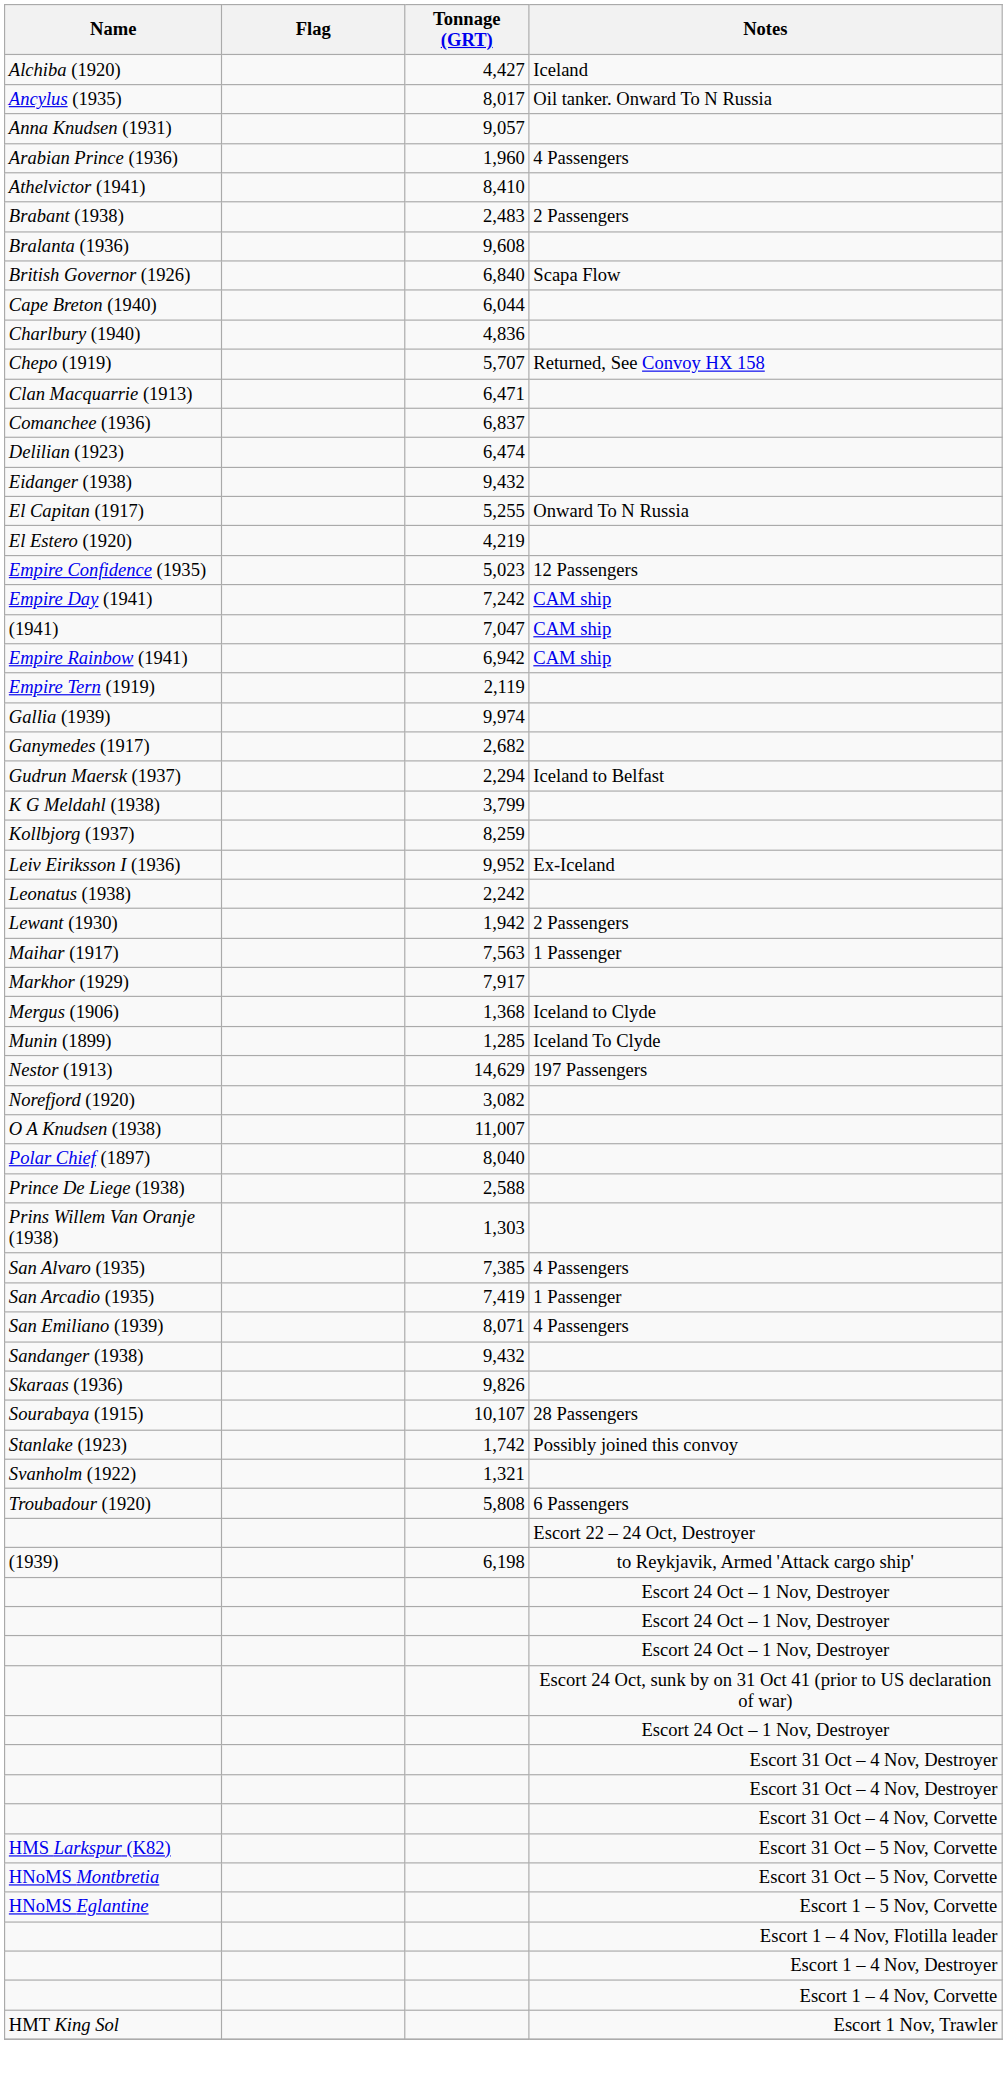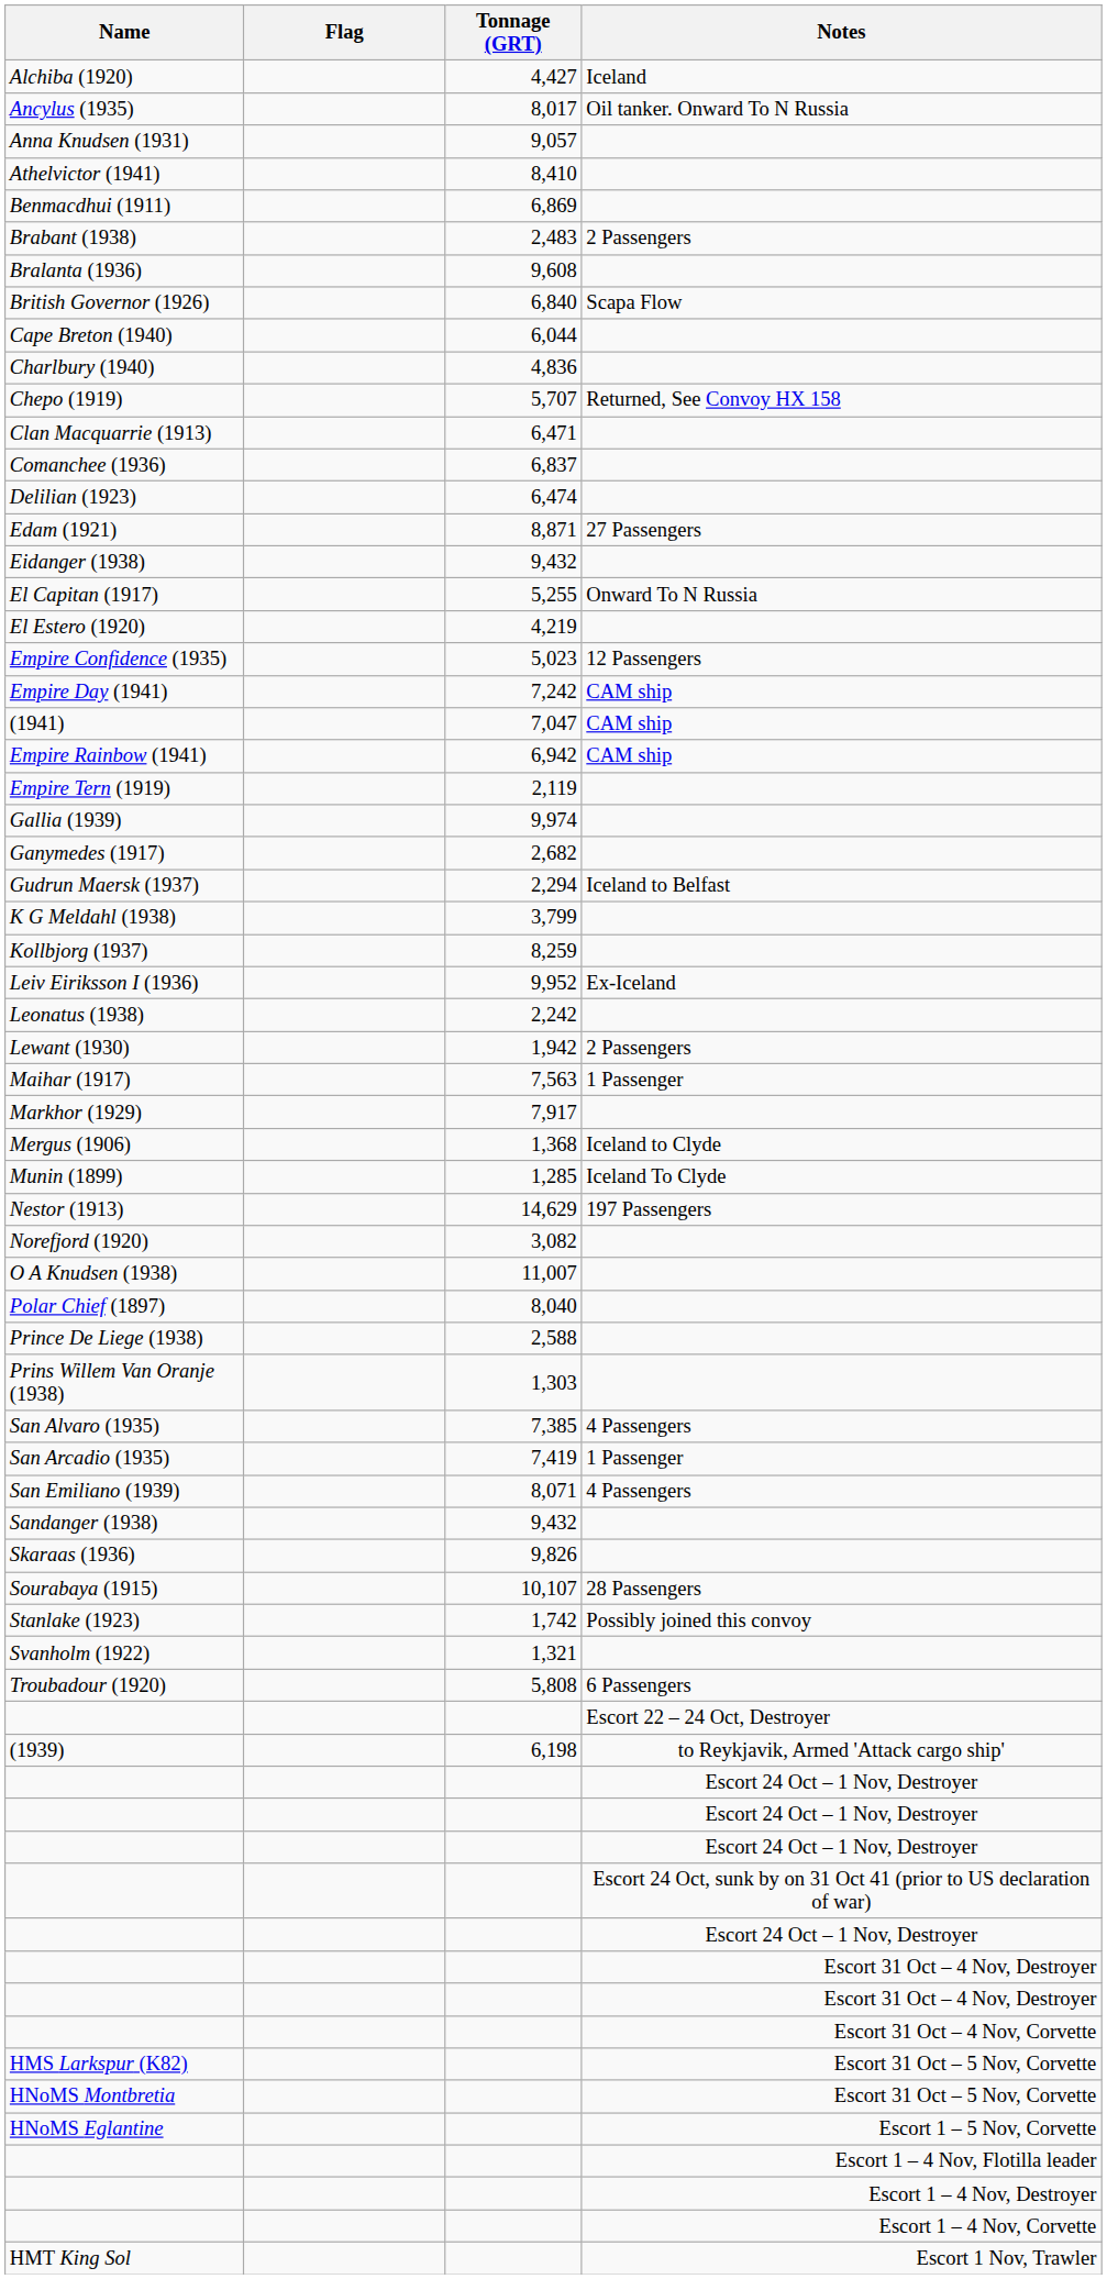 <table class="wikitable sortable">
 <tr>
 <th scope="col" width="180px">Name</th>
 <th scope="col" width="150px">Flag</th>
 <th scope="col" width="100px">Tonnage <a href='#'>(GRT)</a></th>
 <th scope="col" width="400px">Notes</th>
 </tr>
 <tr>
 <td align="left"><em>Alchiba</em> (1920)</td>
 <td align="left"></td>
 <td align="right">4,427</td>
 <td align="left">Iceland</td>
 </tr>
 <tr>
 <td align="left"><em><a href='#'>Ancylus</a></em> (1935)</td>
 <td align="left"></td>
 <td align="right">8,017</td>
 <td align="left">Oil tanker. Onward To N Russia</td>
 </tr>
 <tr>
 <td align="left"><em>Anna Knudsen</em> (1931)</td>
 <td align="left"></td>
 <td align="right">9,057</td>
 <td align="left"></td>
 </tr>
 <tr>
-<td align="left"><em>Arabian Prince</em> (1936)</td>
-<td align="left"></td>
-<td align="right">1,960</td>
-<td align="left">4 Passengers</td>
-</tr>
-<tr>
 <td align="left"><em>Athelvictor</em> (1941)</td>
 <td align="left"></td>
 <td align="right">8,410</td>
+<td align="left"></td>
+</tr>
+<tr>
+<td align="left"><em>Benmacdhui</em> (1911)</td>
+<td align="left"></td>
+<td align="right">6,869</td>
 <td align="left"></td>
 </tr>
 <tr>
 <td align="left"><em>Brabant</em> (1938)</td>
 <td align="left"></td>
 <td align="right">2,483</td>
 <td align="left">2 Passengers</td>
 </tr>
 <tr>
 <td align="left"><em>Bralanta</em> (1936)</td>
 <td align="left"></td>
 <td align="right">9,608</td>
 <td align="left"></td>
 </tr>
 <tr>
 <td align="left"><em>British Governor</em> (1926)</td>
 <td align="left"></td>
 <td align="right">6,840</td>
 <td align="left">Scapa Flow</td>
 </tr>
 <tr>
 <td align="left"><em>Cape Breton</em> (1940)</td>
 <td align="left"></td>
 <td align="right">6,044</td>
 <td align="left"></td>
 </tr>
 <tr>
 <td align="left"><em>Charlbury</em> (1940)</td>
 <td align="left"></td>
 <td align="right">4,836</td>
 <td align="left"></td>
 </tr>
 <tr>
 <td align="left"><em>Chepo</em> (1919)</td>
 <td align="left"></td>
 <td align="right">5,707</td>
 <td align="left">Returned, See <a href='#'>Convoy HX 158</a></td>
 </tr>
 <tr>
 <td align="left"><em>Clan Macquarrie</em> (1913)</td>
 <td align="left"></td>
 <td align="right">6,471</td>
 <td align="left"></td>
 </tr>
 <tr>
 <td align="left"><em>Comanchee</em> (1936)</td>
 <td align="left"></td>
 <td align="right">6,837</td>
 <td align="left"></td>
 </tr>
 <tr>
 <td align="left"><em>Delilian</em> (1923)</td>
 <td align="left"></td>
 <td align="right">6,474</td>
 <td align="left"></td>
+</tr>
+<tr>
+<td align="left"><em>Edam</em> (1921)</td>
+<td align="left"></td>
+<td align="right">8,871</td>
+<td align="left">27 Passengers</td>
 </tr>
 <tr>
 <td align="left"><em>Eidanger</em> (1938)</td>
 <td align="left"></td>
 <td align="right">9,432</td>
 <td align="left"></td>
 </tr>
 <tr>
 <td align="left"><em>El Capitan</em> (1917)</td>
 <td align="left"></td>
 <td align="right">5,255</td>
 <td align="left">Onward To N Russia</td>
 </tr>
 <tr>
 <td align="left"><em>El Estero</em> (1920)</td>
 <td align="left"></td>
 <td align="right">4,219</td>
 <td align="left"></td>
 </tr>
 <tr>
 <td align="left"><em><a href='#'>Empire Confidence</a></em> (1935)</td>
 <td align="left"></td>
 <td align="right">5,023</td>
 <td align="left">12 Passengers</td>
 </tr>
 <tr>
 <td align="left"><em><a href='#'>Empire Day</a></em> (1941)</td>
 <td align="left"></td>
 <td align="right">7,242</td>
 <td align="left"><a href='#'>CAM ship</a></td>
 </tr>
 <tr>
 <td align="left"> (1941)</td>
 <td align="left"></td>
 <td align="right">7,047</td>
 <td align="left"><a href='#'>CAM ship</a></td>
 </tr>
 <tr>
 <td align="left"><em><a href='#'>Empire Rainbow</a></em> (1941)</td>
 <td align="left"></td>
 <td align="right">6,942</td>
 <td align="left"><a href='#'>CAM ship</a></td>
 </tr>
 <tr>
 <td align="left"><em><a href='#'>Empire Tern</a></em> (1919)</td>
 <td align="left"></td>
 <td align="right">2,119</td>
 <td align="left"></td>
 </tr>
 <tr>
 <td align="left"><em>Gallia</em> (1939)</td>
 <td align="left"></td>
 <td align="right">9,974</td>
 <td align="left"></td>
 </tr>
 <tr>
 <td align="left"><em>Ganymedes</em> (1917)</td>
 <td align="left"></td>
 <td align="right">2,682</td>
 <td align="left"></td>
 </tr>
 <tr>
 <td align="left"><em>Gudrun Maersk</em> (1937)</td>
 <td align="left"></td>
 <td align="right">2,294</td>
 <td align="left">Iceland to Belfast</td>
 </tr>
 <tr>
 <td align="left"><em>K G Meldahl</em> (1938)</td>
 <td align="left"></td>
 <td align="right">3,799</td>
 <td align="left"></td>
 </tr>
 <tr>
 <td align="left"><em>Kollbjorg</em> (1937)</td>
 <td align="left"></td>
 <td align="right">8,259</td>
 <td align="left"></td>
 </tr>
 <tr>
 <td align="left"><em>Leiv Eiriksson I</em> (1936)</td>
 <td align="left"></td>
 <td align="right">9,952</td>
 <td align="left">Ex-Iceland</td>
 </tr>
 <tr>
 <td align="left"><em>Leonatus</em> (1938)</td>
 <td align="left"></td>
 <td align="right">2,242</td>
 <td align="left"></td>
 </tr>
 <tr>
 <td align="left"><em>Lewant</em> (1930)</td>
 <td align="left"></td>
 <td align="right">1,942</td>
 <td align="left">2 Passengers</td>
 </tr>
 <tr>
 <td align="left"><em>Maihar</em> (1917)</td>
 <td align="left"></td>
 <td align="right">7,563</td>
 <td align="left">1 Passenger</td>
 </tr>
 <tr>
 <td align="left"><em>Markhor</em> (1929)</td>
 <td align="left"></td>
 <td align="right">7,917</td>
 <td align="left"></td>
 </tr>
 <tr>
 <td align="left"><em>Mergus</em> (1906)</td>
 <td align="left"></td>
 <td align="right">1,368</td>
 <td align="left">Iceland to Clyde</td>
 </tr>
 <tr>
 <td align="left"><em>Munin</em> (1899)</td>
 <td align="left"></td>
 <td align="right">1,285</td>
 <td align="left">Iceland To Clyde</td>
 </tr>
 <tr>
 <td align="left"><em>Nestor</em> (1913)</td>
 <td align="left"></td>
 <td align="right">14,629</td>
 <td align="left">197 Passengers</td>
 </tr>
 <tr>
 <td align="left"><em>Norefjord</em> (1920)</td>
 <td align="left"></td>
 <td align="right">3,082</td>
 <td align="left"></td>
 </tr>
 <tr>
 <td align="left"><em>O A Knudsen</em> (1938)</td>
 <td align="left"></td>
 <td align="right">11,007</td>
 <td align="left"></td>
 </tr>
 <tr>
 <td align="left"><em><a href='#'>Polar Chief</a></em> (1897)</td>
 <td align="left"></td>
 <td align="right">8,040</td>
 <td align="left"></td>
 </tr>
 <tr>
 <td align="left"><em>Prince De Liege</em> (1938)</td>
 <td align="left"></td>
 <td align="right">2,588</td>
 <td align="left"></td>
 </tr>
 <tr>
 <td align="left"><em>Prins Willem Van Oranje</em> (1938)</td>
 <td align="left"></td>
 <td align="right">1,303</td>
 <td align="left"></td>
 </tr>
 <tr>
 <td align="left"><em>San Alvaro</em> (1935)</td>
 <td align="left"></td>
 <td align="right">7,385</td>
 <td align="left">4 Passengers</td>
 </tr>
 <tr>
 <td align="left"><em>San Arcadio</em> (1935)</td>
 <td align="left"></td>
 <td align="right">7,419</td>
 <td align="left">1 Passenger</td>
 </tr>
 <tr>
 <td align="left"><em>San Emiliano</em> (1939)</td>
 <td align="left"></td>
 <td align="right">8,071</td>
 <td align="left">4 Passengers</td>
 </tr>
 <tr>
 <td align="left"><em>Sandanger</em> (1938)</td>
 <td align="left"></td>
 <td align="right">9,432</td>
 <td align="left"></td>
 </tr>
 <tr>
 <td align="left"><em>Skaraas</em> (1936)</td>
 <td align="left"></td>
 <td align="right">9,826</td>
 <td align="left"></td>
 </tr>
 <tr>
 <td align="left"><em>Sourabaya</em> (1915)</td>
 <td align="left"></td>
 <td align="right">10,107</td>
 <td align="left">28 Passengers</td>
 </tr>
 <tr>
 <td align="left"><em>Stanlake</em> (1923)</td>
 <td align="left"></td>
 <td align="right">1,742</td>
 <td align="left">Possibly joined this convoy</td>
 </tr>
 <tr>
 <td align="left"><em>Svanholm</em> (1922)</td>
 <td align="left"></td>
 <td align="right">1,321</td>
 <td align="left"></td>
 </tr>
 <tr>
 <td align="left"><em>Troubadour</em> (1920)</td>
 <td align="left"></td>
 <td align="right">5,808</td>
 <td align="left">6 Passengers</td>
 </tr>
 <tr>
 <td align="left"></td>
 <td align="left"></td>
 <td align="right"></td>
 <td align="left">Escort 22 – 24 Oct, Destroyer</td>
 </tr>
 <tr>
 <td align="left"> (1939)</td>
 <td align="left"></td>
 <td align="right">6,198</td>
 <td align="center">to Reykjavik, Armed 'Attack cargo ship'</td>
 </tr>
 <tr>
 <td align="left"></td>
 <td align="left"></td>
 <td align="right"></td>
 <td align="center">Escort 24 Oct – 1 Nov, Destroyer</td>
 </tr>
 <tr>
 <td align="left"></td>
 <td align="left"></td>
 <td align="right"></td>
 <td align="center">Escort 24 Oct – 1 Nov, Destroyer</td>
 </tr>
 <tr>
 <td align="left"></td>
 <td align="left"></td>
 <td align="right"></td>
 <td align="center">Escort 24 Oct – 1 Nov, Destroyer</td>
 </tr>
 <tr>
 <td align="left"></td>
 <td align="left"></td>
 <td align="right"></td>
 <td align="center">Escort 24 Oct, sunk by  on 31 Oct 41 (prior to US declaration of war)</td>
 </tr>
 <tr>
 <td align="left"></td>
 <td align="left"></td>
 <td align="right"></td>
 <td align="center">Escort 24 Oct – 1 Nov, Destroyer</td>
 </tr>
 <tr>
 <td align="left"></td>
 <td align="left"></td>
 <td align="right"></td>
 <td align="right">Escort 31 Oct – 4 Nov, Destroyer</td>
 </tr>
 <tr>
 <td align="left"></td>
 <td align="left"></td>
 <td align="right"></td>
 <td align="right">Escort 31 Oct – 4 Nov, Destroyer</td>
 </tr>
 <tr>
 <td align="left"></td>
 <td align="left"></td>
 <td align="right"></td>
 <td align="right">Escort 31 Oct – 4 Nov, Corvette</td>
 </tr>
 <tr>
 <td align="left"><a href='#'>HMS <em>Larkspur</em> (K82)</a></td>
 <td align="left"></td>
 <td align="right"></td>
 <td align="right">Escort 31 Oct – 5 Nov, Corvette</td>
 </tr>
 <tr>
 <td align="left"><a href='#'>HNoMS <em>Montbretia</em></a></td>
 <td align="left"></td>
 <td align="right"></td>
 <td align="right">Escort 31 Oct – 5 Nov, Corvette</td>
 </tr>
 <tr>
 <td align="left"><a href='#'>HNoMS <em>Eglantine</em></a></td>
 <td align="left"></td>
 <td align="right"></td>
 <td align="right">Escort 1 – 5 Nov, Corvette</td>
 </tr>
 <tr>
 <td align="left"></td>
 <td align="left"></td>
 <td align="right"></td>
 <td align="right">Escort 1 – 4 Nov, Flotilla leader</td>
 </tr>
 <tr>
 <td align="left"></td>
 <td align="left"></td>
 <td align="right"></td>
 <td align="right">Escort 1 – 4 Nov, Destroyer</td>
 </tr>
 <tr>
 <td align="left"></td>
 <td align="left"></td>
 <td align="right"></td>
 <td align="right">Escort 1 – 4 Nov, Corvette</td>
 </tr>
 <tr>
 <td align="left">HMT <em>King Sol</em></td>
 <td align="left"></td>
 <td align="right"></td>
 <td align="right">Escort 1 Nov, Trawler</td>
 </tr>
 <tr>
 </tr>
 </table>
